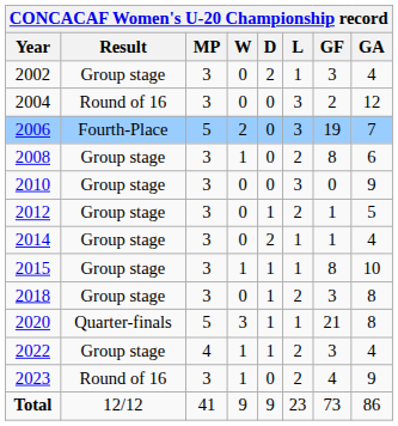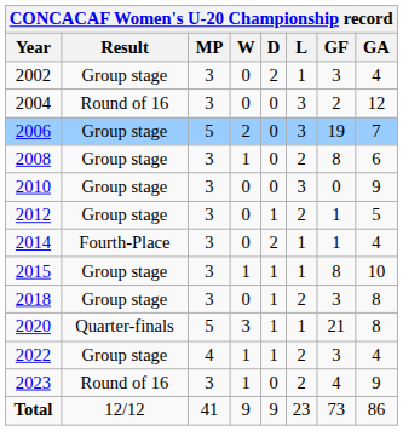 <table class="wikitable" style="text-align: center;">
 <tr>
 <th colspan=20><a href='#'>CONCACAF Women's U-20 Championship</a> record</th>
 </tr>
 <tr>
 <th>Year</th>
 <th>Result</th>
 <th>MP</th>
 <th>W</th>
 <th>D</th>
 <th>L</th>
 <th>GF</th>
 <th>GA</th>
 </tr>
 <tr>
 <td> 2002</td>
 <td>Group stage</td>
 <td>3</td>
 <td>0</td>
 <td>2</td>
 <td>1</td>
 <td>3</td>
 <td>4</td>
 </tr>
 <tr>
 <td> 2004</td>
 <td>Round of 16</td>
 <td>3</td>
 <td>0</td>
 <td>0</td>
 <td>3</td>
 <td>2</td>
 <td>12</td>
 </tr>
 <tr bgcolor=#9acdff>
 <td> <a href='#'>2006</a></td>
-<td>Fourth-Place</td>
+<td>Group stage</td>
 <td>5</td>
 <td>2</td>
 <td>0</td>
 <td>3</td>
 <td>19</td>
 <td>7</td>
 </tr>
 <tr>
 <td> <a href='#'>2008</a></td>
 <td>Group stage</td>
 <td>3</td>
 <td>1</td>
 <td>0</td>
 <td>2</td>
 <td>8</td>
 <td>6</td>
 </tr>
 <tr>
 <td> <a href='#'>2010</a></td>
 <td>Group stage</td>
 <td>3</td>
 <td>0</td>
 <td>0</td>
 <td>3</td>
 <td>0</td>
 <td>9</td>
 </tr>
 <tr>
 <td> <a href='#'>2012</a></td>
 <td>Group stage</td>
 <td>3</td>
 <td>0</td>
 <td>1</td>
 <td>2</td>
 <td>1</td>
 <td>5</td>
 </tr>
 <tr>
 <td> <a href='#'>2014</a></td>
-<td>Group stage</td>
+<td>Fourth-Place</td>
 <td>3</td>
 <td>0</td>
 <td>2</td>
 <td>1</td>
 <td>1</td>
 <td>4</td>
 </tr>
 <tr>
 <td> <a href='#'>2015</a></td>
 <td>Group stage</td>
 <td>3</td>
 <td>1</td>
 <td>1</td>
 <td>1</td>
 <td>8</td>
 <td>10</td>
 </tr>
 <tr>
 <td> <a href='#'>2018</a></td>
 <td>Group stage</td>
 <td>3</td>
 <td>0</td>
 <td>1</td>
 <td>2</td>
 <td>3</td>
 <td>8</td>
 </tr>
 <tr>
 <td> <a href='#'>2020</a></td>
 <td>Quarter-finals</td>
 <td>5</td>
 <td>3</td>
 <td>1</td>
 <td>1</td>
 <td>21</td>
 <td>8</td>
 </tr>
 <tr>
 <td> <a href='#'>2022</a></td>
 <td>Group stage</td>
 <td>4</td>
 <td>1</td>
 <td>1</td>
 <td>2</td>
 <td>3</td>
 <td>4</td>
 </tr>
 <tr>
 <td> <a href='#'>2023</a></td>
 <td>Round of 16</td>
 <td>3</td>
 <td>1</td>
 <td>0</td>
 <td>2</td>
 <td>4</td>
 <td>9</td>
 </tr>
 <tr>
 <td><strong>Total</strong></td>
 <td>12/12</td>
 <td>41</td>
 <td>9</td>
 <td>9</td>
 <td>23</td>
 <td>73</td>
 <td>86</td>
 </tr>
 </table>
